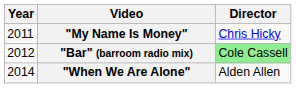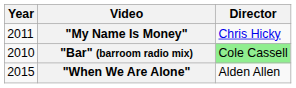 <table class="wikitable plainrowheaders">
 <tr>
 <th>Year</th>
 <th style="width:14em;">Video</th>
 <th>Director</th>
 </tr>
 <tr>
 <td>2011</td>
 <th scope="row">"My Name Is Money"</th>
 <td><a href='#'>Chris Hicky</a></td>
 </tr>
 <tr>
-<td>2012</td>
+<td>2010</td>
 <th scope="row">"Bar" <small>(barroom radio mix)</small></th>
 <td style="background: lightgreen;">Cole Cassell</td>
 </tr>
 <tr>
-<td>2014</td>
+<td>2015</td>
 <th scope="row">"When We Are Alone"</th>
 <td>Alden Allen</td>
 </tr>
 </table>
